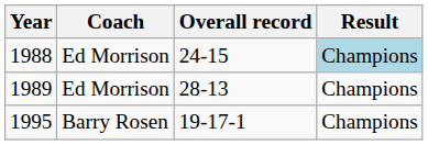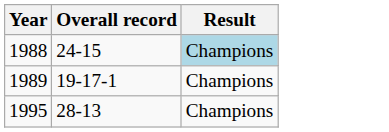 <table class="wikitable sortable">
 <tr>
 <th>Year</th>
-<th>Coach</th>
 <th>Overall record</th>
 <th>Result</th>
 </tr>
 <tr>
 <td>1988</td>
-<td>Ed Morrison</td>
 <td>24-15</td>
 <td style="background: lightblue;">Champions</td>
 </tr>
 <tr>
 <td>1989</td>
-<td>Ed Morrison</td>
-<td>28-13</td>
+<td>19-17-1</td>
 <td>Champions</td>
 </tr>
 <tr>
 <td>1995</td>
-<td>Barry Rosen</td>
-<td>19-17-1</td>
+<td>28-13</td>
 <td>Champions</td>
 </tr>
 </table>
